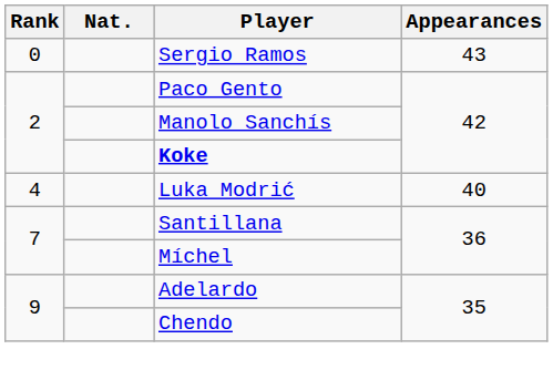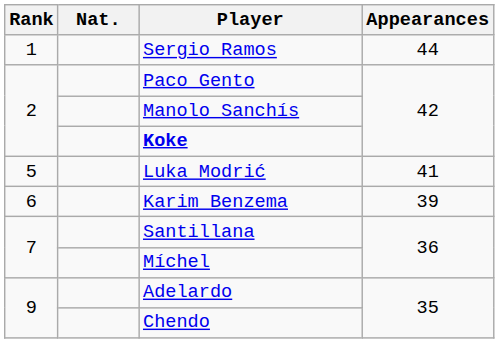 <table class="wikitable sortable collapsible" style="text-align: center">
 <tr>
 <th>Rank</th>
 <th width=50>Nat.</th>
 <th width=150>Player</th>
 <th width=70>Appearances</th>
 </tr>
 <tr>
-<td>0</td>
+<td>1</td>
 <td></td>
 <td align=left><a href='#'>Sergio Ramos</a></td>
-<td>43</td>
+<td>44</td>
 </tr>
 <tr>
 <td rowspan="3">2</td>
 <td></td>
 <td align="left"><a href='#'>Paco Gento</a></td>
 <td rowspan="3">42</td>
 </tr>
 <tr>
 <td></td>
 <td align=left><a href='#'>Manolo Sanchís</a></td>
 </tr>
 <tr>
 <td></td>
 <td align=left><strong><a href='#'>Koke</a></strong></td>
 </tr>
 <tr>
-<td>4</td>
+<td>5</td>
 <td></td>
 <td align=left><a href='#'>Luka Modrić</a></td>
-<td>40</td>
+<td>41</td>
+</tr>
+<tr>
+<td>6</td>
+<td></td>
+<td align=left><a href='#'>Karim Benzema</a></td>
+<td>39</td>
 </tr>
 <tr>
 <td rowspan="2">7</td>
 <td></td>
 <td align="left"><a href='#'>Santillana</a></td>
 <td rowspan="2">36</td>
 </tr>
 <tr>
 <td></td>
 <td align=left><a href='#'>Míchel</a></td>
 </tr>
 <tr>
 <td rowspan="2">9</td>
 <td></td>
 <td align="left"><a href='#'>Adelardo</a></td>
 <td rowspan="2">35</td>
 </tr>
 <tr>
 <td></td>
 <td align=left><a href='#'>Chendo</a></td>
 </tr>
 </table>
